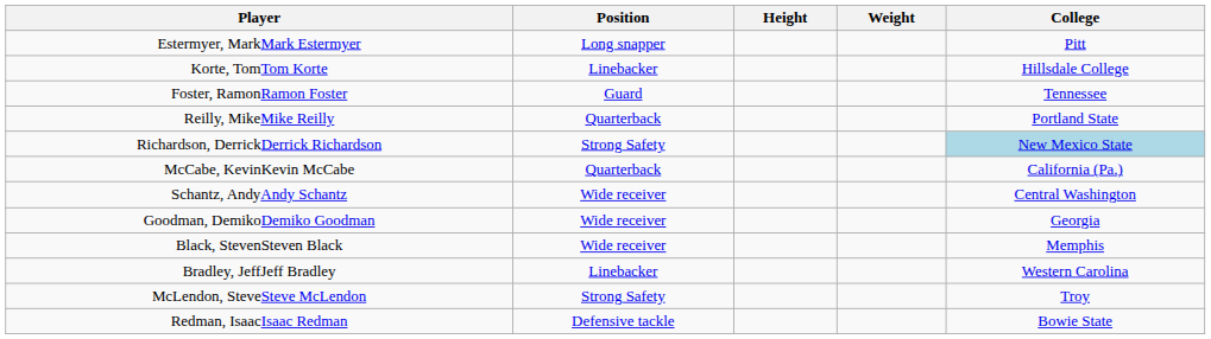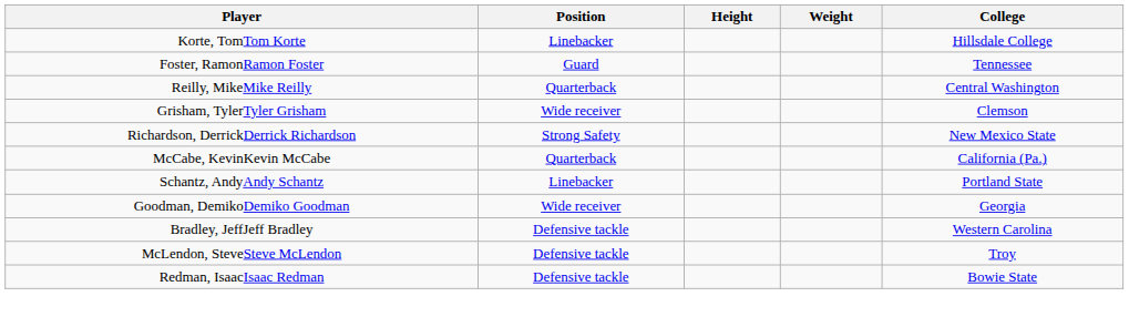 <table class="wikitable sortable"  style="font-size:95%; margin:auto; width:75%;">
 <tr>
 <th>Player</th>
 <th>Position</th>
 <th>Height</th>
 <th>Weight</th>
 <th>College</th>
-</tr>
-<tr>
-<td style="text-align:center;"><span>Estermyer, Mark</span><a href='#'>Mark Estermyer</a></td>
-<td style="text-align:center;"><a href='#'>Long snapper</a></td>
-<td style="text-align:center;"></td>
-<td style="text-align:center;"></td>
-<td style="text-align:center;"><a href='#'>Pitt</a></td>
 </tr>
 <tr>
 <td style="text-align:center;"><span>Korte, Tom</span><a href='#'>Tom Korte</a></td>
 <td style="text-align:center;"><a href='#'>Linebacker</a></td>
 <td style="text-align:center;"></td>
 <td style="text-align:center;"></td>
 <td style="text-align:center;"><a href='#'>Hillsdale College</a></td>
 </tr>
 <tr>
 <td style="text-align:center;"><span>Foster, Ramon</span><a href='#'>Ramon Foster</a></td>
 <td style="text-align:center;"><a href='#'>Guard</a></td>
 <td style="text-align:center;"></td>
 <td style="text-align:center;"></td>
 <td style="text-align:center;"><a href='#'>Tennessee</a></td>
 </tr>
 <tr>
 <td style="text-align:center;"><span>Reilly, Mike</span><a href='#'>Mike Reilly</a></td>
 <td style="text-align:center;"><a href='#'>Quarterback</a></td>
 <td style="text-align:center;"></td>
 <td style="text-align:center;"></td>
-<td style="text-align:center;"><a href='#'>Portland State</a></td>
+<td style="text-align:center;"><a href='#'>Central Washington</a></td>
+</tr>
+<tr>
+<td style="text-align:center;"><span>Grisham, Tyler</span><a href='#'>Tyler Grisham</a></td>
+<td style="text-align:center;"><a href='#'>Wide receiver</a></td>
+<td style="text-align:center;"></td>
+<td style="text-align:center;"></td>
+<td style="text-align:center;"><a href='#'>Clemson</a></td>
 </tr>
 <tr>
 <td style="text-align:center;"><span>Richardson, Derrick</span><a href='#'>Derrick Richardson</a></td>
 <td style="text-align:center;"><a href='#'>Strong Safety</a></td>
 <td style="text-align:center;"></td>
 <td style="text-align:center;"></td>
-<td style="background: lightblue; text-align:center;"><a href='#'>New Mexico State</a></td>
+<td style="text-align:center;"><a href='#'>New Mexico State</a></td>
 </tr>
 <tr>
 <td style="text-align:center;"><span>McCabe, Kevin</span>Kevin McCabe</td>
 <td style="text-align:center;"><a href='#'>Quarterback</a></td>
 <td style="text-align:center;"></td>
 <td style="text-align:center;"></td>
 <td style="text-align:center;"><a href='#'>California (Pa.)</a></td>
 </tr>
 <tr>
 <td style="text-align:center;"><span>Schantz, Andy</span><a href='#'>Andy Schantz</a></td>
-<td style="text-align:center;"><a href='#'>Wide receiver</a></td>
+<td style="text-align:center;"><a href='#'>Linebacker</a></td>
 <td style="text-align:center;"></td>
 <td style="text-align:center;"></td>
-<td style="text-align:center;"><a href='#'>Central Washington</a></td>
+<td style="text-align:center;"><a href='#'>Portland State</a></td>
 </tr>
 <tr>
 <td style="text-align:center;"><span>Goodman, Demiko</span><a href='#'>Demiko Goodman</a></td>
 <td style="text-align:center;"><a href='#'>Wide receiver</a></td>
 <td style="text-align:center;"></td>
 <td style="text-align:center;"></td>
 <td style="text-align:center;"><a href='#'>Georgia</a></td>
 </tr>
 <tr>
-<td style="text-align:center;"><span>Black, Steven</span>Steven Black</td>
-<td style="text-align:center;"><a href='#'>Wide receiver</a></td>
-<td style="text-align:center;"></td>
-<td style="text-align:center;"></td>
-<td style="text-align:center;"><a href='#'>Memphis</a></td>
-</tr>
-<tr>
 <td style="text-align:center;"><span>Bradley, Jeff</span>Jeff Bradley</td>
-<td style="text-align:center;"><a href='#'>Linebacker</a></td>
+<td style="text-align:center;"><a href='#'>Defensive tackle</a></td>
 <td style="text-align:center;"></td>
 <td style="text-align:center;"></td>
 <td style="text-align:center;"><a href='#'>Western Carolina</a></td>
 </tr>
 <tr>
 <td style="text-align:center;"><span>McLendon, Steve</span><a href='#'>Steve McLendon</a></td>
-<td style="text-align:center;"><a href='#'>Strong Safety</a></td>
+<td style="text-align:center;"><a href='#'>Defensive tackle</a></td>
 <td style="text-align:center;"></td>
 <td style="text-align:center;"></td>
 <td style="text-align:center;"><a href='#'>Troy</a></td>
 </tr>
 <tr>
 <td style="text-align:center;"><span>Redman, Isaac</span><a href='#'>Isaac Redman</a></td>
 <td style="text-align:center;"><a href='#'>Defensive tackle</a></td>
 <td style="text-align:center;"></td>
 <td style="text-align:center;"></td>
 <td style="text-align:center;"><a href='#'>Bowie State</a></td>
 </tr>
 </table>
